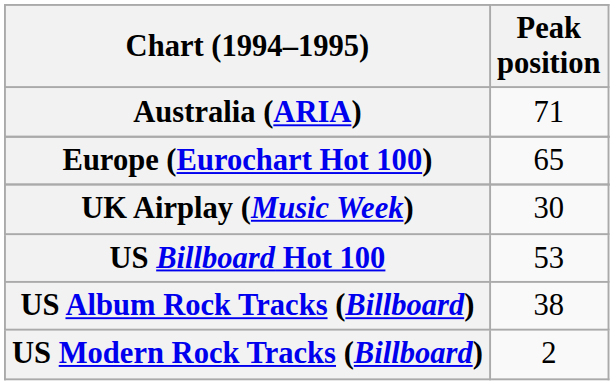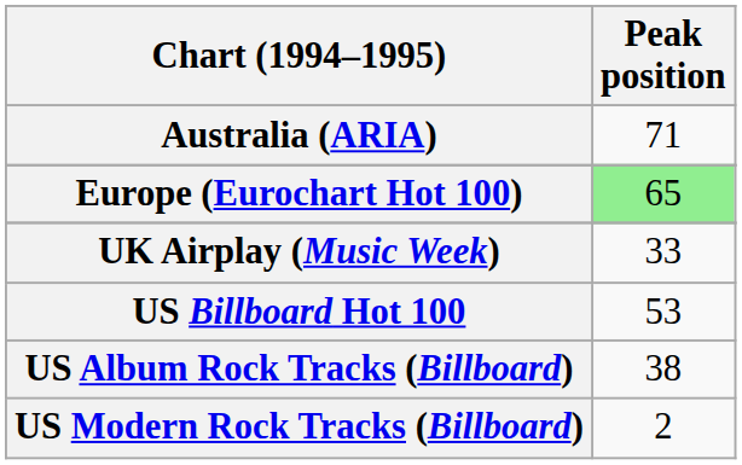 <table class="wikitable sortable plainrowheaders" style="text-align:center">
 <tr>
 <th>Chart (1994–1995)</th>
 <th>Peak<br>position</th>
 </tr>
 <tr>
 <th scope="row">Australia (<a href='#'>ARIA</a>)</th>
 <td>71</td>
 </tr>
 <tr>
 </tr>
 <tr>
 </tr>
 <tr>
 <th scope="row">Europe (<a href='#'>Eurochart Hot 100</a>)</th>
-<td>65</td>
+<td style="background: lightgreen;">65</td>
 </tr>
 <tr>
 </tr>
 <tr>
 </tr>
 <tr>
 <th scope="row">UK Airplay (<em><a href='#'>Music Week</a></em>)</th>
-<td>30</td>
+<td>33</td>
 </tr>
 <tr>
 <th scope="row">US <a href='#'><em>Billboard</em> Hot 100</a></th>
 <td>53</td>
 </tr>
 <tr>
 <th scope="row">US <a href='#'>Album Rock Tracks</a> (<em><a href='#'>Billboard</a></em>)</th>
 <td>38</td>
 </tr>
 <tr>
 <th scope="row">US <a href='#'>Modern Rock Tracks</a> (<em><a href='#'>Billboard</a></em>)</th>
 <td>2</td>
 </tr>
 </table>
